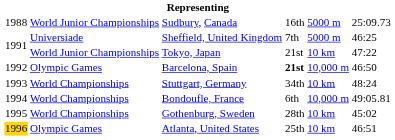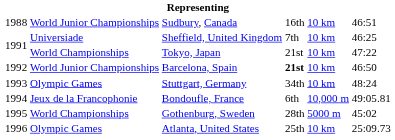 <table>
 <tr>
 <th colspan="6">Representing </th>
 </tr>
 <tr>
 <td>1988</td>
 <td><a href='#'>World Junior Championships</a></td>
 <td><a href='#'>Sudbury</a>, <a href='#'>Canada</a></td>
 <td>16th</td>
-<td><a href='#'>5000 m</a></td>
-<td>25:09.73</td>
+<td><a href='#'>10 km</a></td>
+<td>46:51</td>
 </tr>
 <tr>
 <td rowspan=2>1991</td>
 <td><a href='#'>Universiade</a></td>
 <td><a href='#'>Sheffield, United Kingdom</a></td>
 <td>7th</td>
-<td><a href='#'>5000 m</a></td>
+<td><a href='#'>10 km</a></td>
 <td>46:25</td>
 </tr>
 <tr>
-<td><a href='#'>World Junior Championships</a></td>
+<td><a href='#'>World Championships</a></td>
 <td><a href='#'>Tokyo, Japan</a></td>
 <td>21st</td>
 <td><a href='#'>10 km</a></td>
 <td>47:22</td>
 </tr>
 <tr>
 <td>1992</td>
-<td><a href='#'>Olympic Games</a></td>
+<td><a href='#'>World Junior Championships</a></td>
 <td><a href='#'>Barcelona, Spain</a></td>
 <td><strong>21st</strong></td>
-<td><a href='#'>10,000 m</a></td>
+<td><a href='#'>10 km</a></td>
 <td>46:50</td>
 </tr>
 <tr>
 <td>1993</td>
-<td><a href='#'>World Championships</a></td>
+<td><a href='#'>Olympic Games</a></td>
 <td><a href='#'>Stuttgart, Germany</a></td>
 <td>34th</td>
 <td><a href='#'>10 km</a></td>
 <td>48:24</td>
 </tr>
 <tr>
 <td>1994</td>
-<td><a href='#'>World Championships</a></td>
+<td><a href='#'>Jeux de la Francophonie</a></td>
 <td><a href='#'>Bondoufle, France</a></td>
 <td>6th</td>
 <td><a href='#'>10,000 m</a></td>
 <td>49:05.81</td>
 </tr>
 <tr>
 <td>1995</td>
 <td><a href='#'>World Championships</a></td>
 <td><a href='#'>Gothenburg, Sweden</a></td>
 <td>28th</td>
-<td><a href='#'>10 km</a></td>
+<td><a href='#'>5000 m</a></td>
 <td>45:02</td>
 </tr>
 <tr>
-<td style="background: gold;">1996</td>
+<td>1996</td>
 <td><a href='#'>Olympic Games</a></td>
 <td><a href='#'>Atlanta, United States</a></td>
 <td>25th</td>
 <td><a href='#'>10 km</a></td>
-<td>46:51</td>
+<td>25:09.73</td>
 </tr>
 </table>
